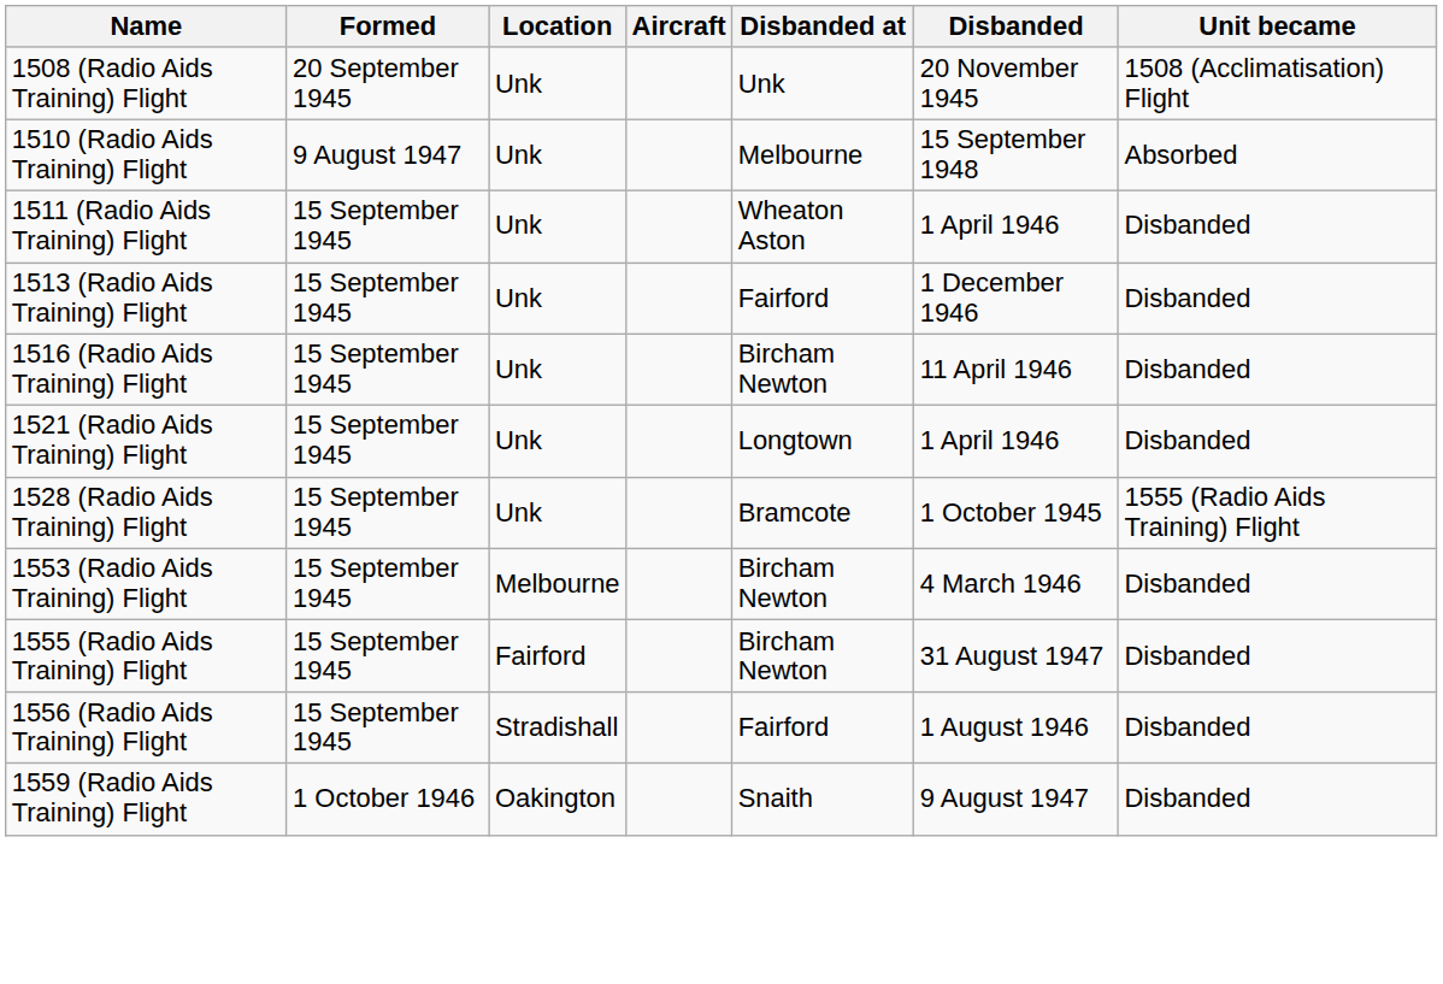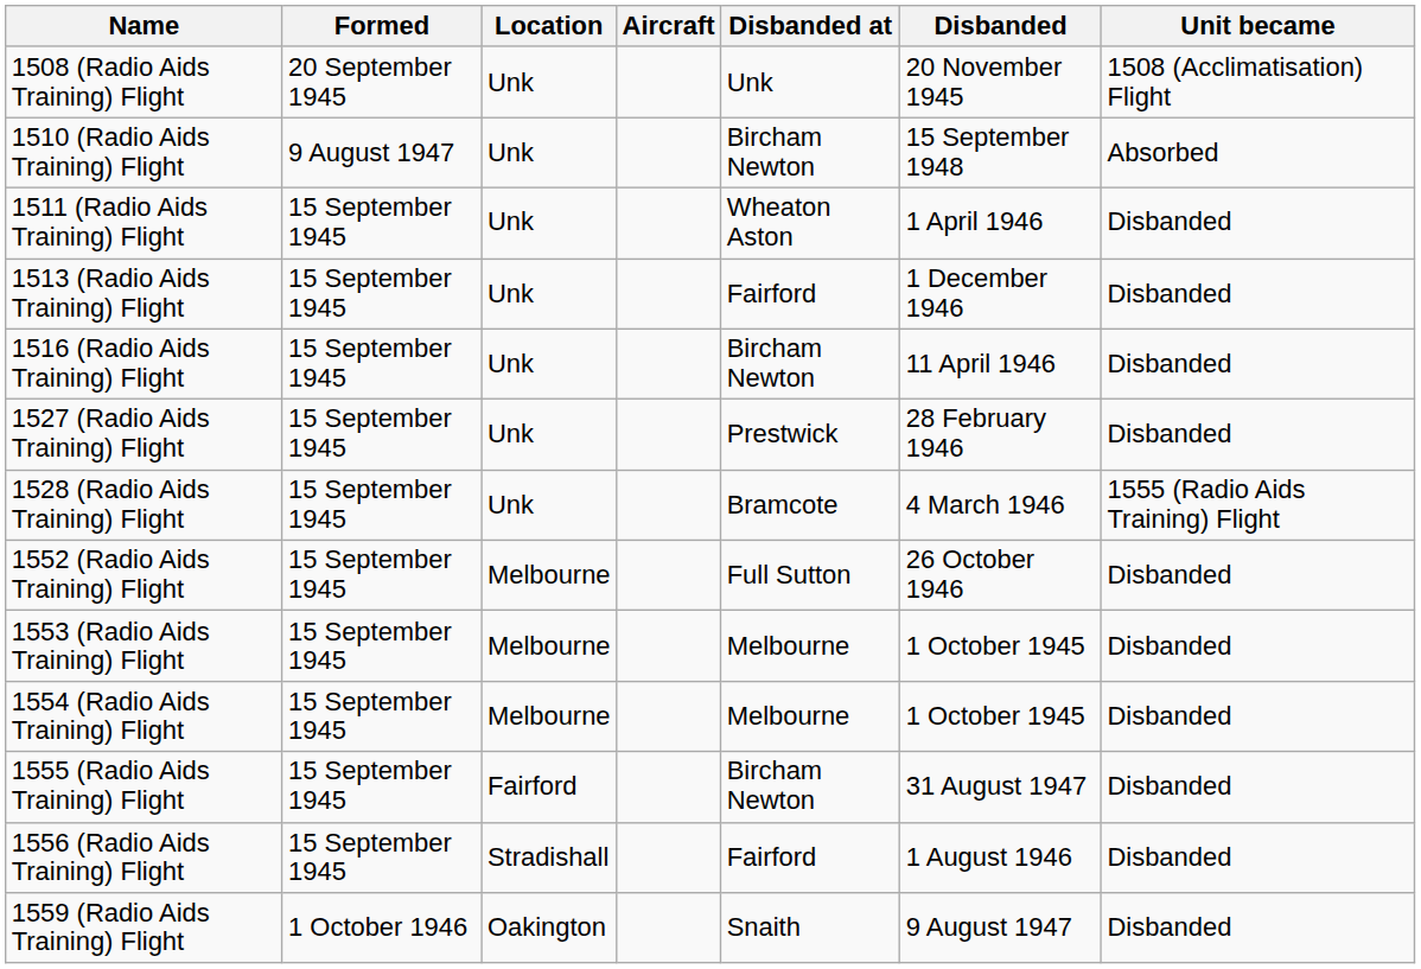 <table class="wikitable">
 <tr>
 <th>Name</th>
 <th>Formed</th>
 <th>Location</th>
 <th>Aircraft</th>
 <th>Disbanded at</th>
 <th>Disbanded</th>
 <th>Unit became</th>
 </tr>
 <tr>
 <td>1508 (Radio Aids Training) Flight</td>
 <td>20 September 1945</td>
 <td>Unk</td>
 <td></td>
 <td>Unk</td>
 <td>20 November 1945</td>
 <td>1508 (Acclimatisation) Flight</td>
 </tr>
 <tr>
 <td>1510 (Radio Aids Training) Flight</td>
 <td>9 August 1947</td>
 <td>Unk</td>
 <td></td>
-<td>Melbourne</td>
+<td>Bircham Newton</td>
 <td>15 September 1948</td>
 <td>Absorbed</td>
 </tr>
 <tr>
 <td>1511 (Radio Aids Training) Flight</td>
 <td>15 September 1945</td>
 <td>Unk</td>
 <td></td>
 <td>Wheaton Aston</td>
 <td>1 April 1946</td>
 <td>Disbanded</td>
 </tr>
 <tr>
 <td>1513 (Radio Aids Training) Flight</td>
 <td>15 September 1945</td>
 <td>Unk</td>
 <td></td>
 <td>Fairford</td>
 <td>1 December 1946</td>
 <td>Disbanded</td>
 </tr>
 <tr>
 <td>1516 (Radio Aids Training) Flight</td>
 <td>15 September 1945</td>
 <td>Unk</td>
 <td></td>
 <td>Bircham Newton</td>
 <td>11 April 1946</td>
 <td>Disbanded</td>
 </tr>
 <tr>
-<td>1521 (Radio Aids Training) Flight</td>
+<td>1527 (Radio Aids Training) Flight</td>
 <td>15 September 1945</td>
 <td>Unk</td>
 <td></td>
-<td>Longtown</td>
-<td>1 April 1946</td>
+<td>Prestwick</td>
+<td>28 February 1946</td>
 <td>Disbanded</td>
 </tr>
 <tr>
 <td>1528 (Radio Aids Training) Flight</td>
 <td>15 September 1945</td>
 <td>Unk</td>
 <td></td>
 <td>Bramcote</td>
-<td>1 October 1945</td>
+<td>4 March 1946</td>
 <td>1555 (Radio Aids Training) Flight</td>
+</tr>
+<tr>
+<td>1552 (Radio Aids Training) Flight</td>
+<td>15 September 1945</td>
+<td>Melbourne</td>
+<td></td>
+<td>Full Sutton</td>
+<td>26 October 1946</td>
+<td>Disbanded</td>
 </tr>
 <tr>
 <td>1553 (Radio Aids Training) Flight</td>
 <td>15 September 1945</td>
 <td>Melbourne</td>
 <td></td>
-<td>Bircham Newton</td>
-<td>4 March 1946</td>
+<td>Melbourne</td>
+<td>1 October 1945</td>
+<td>Disbanded</td>
+</tr>
+<tr>
+<td>1554 (Radio Aids Training) Flight</td>
+<td>15 September 1945</td>
+<td>Melbourne</td>
+<td></td>
+<td>Melbourne</td>
+<td>1 October 1945</td>
 <td>Disbanded</td>
 </tr>
 <tr>
 <td>1555 (Radio Aids Training) Flight</td>
 <td>15 September 1945</td>
 <td>Fairford</td>
 <td></td>
 <td>Bircham Newton</td>
 <td>31 August 1947</td>
 <td>Disbanded</td>
 </tr>
 <tr>
 <td>1556 (Radio Aids Training) Flight</td>
 <td>15 September 1945</td>
 <td>Stradishall</td>
 <td></td>
 <td>Fairford</td>
 <td>1 August 1946</td>
 <td>Disbanded</td>
 </tr>
 <tr>
 <td>1559 (Radio Aids Training) Flight</td>
 <td>1 October 1946</td>
 <td>Oakington</td>
 <td></td>
 <td>Snaith</td>
 <td>9 August 1947</td>
 <td>Disbanded</td>
 </tr>
 </table>
